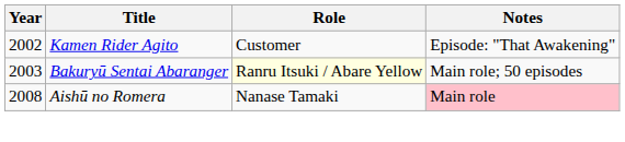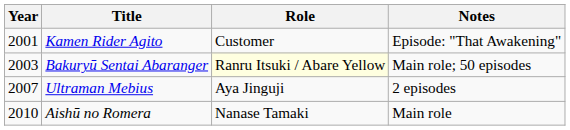 <table class="wikitable sortable">
 <tr>
 <th>Year</th>
 <th>Title</th>
 <th>Role</th>
 <th scope="col" class="unsortable">Notes</th>
 </tr>
 <tr>
-<td>2002</td>
+<td>2001</td>
 <td><em><a href='#'>Kamen Rider Agito</a></em></td>
 <td>Customer</td>
 <td>Episode: "That Awakening"</td>
 </tr>
 <tr>
 <td>2003</td>
 <td><em><a href='#'>Bakuryū Sentai Abaranger</a></em></td>
 <td style="background: lightyellow;">Ranru Itsuki / Abare Yellow</td>
 <td>Main role; 50 episodes</td>
 </tr>
 <tr>
-<td>2008</td>
+<td>2007</td>
+<td><em><a href='#'>Ultraman Mebius</a></em></td>
+<td>Aya Jinguji</td>
+<td>2 episodes</td>
+</tr>
+<tr>
+<td>2010</td>
 <td><em>Aishū no Romera</em></td>
 <td>Nanase Tamaki</td>
-<td style="background: pink;">Main role</td>
+<td>Main role</td>
 </tr>
 </table>
